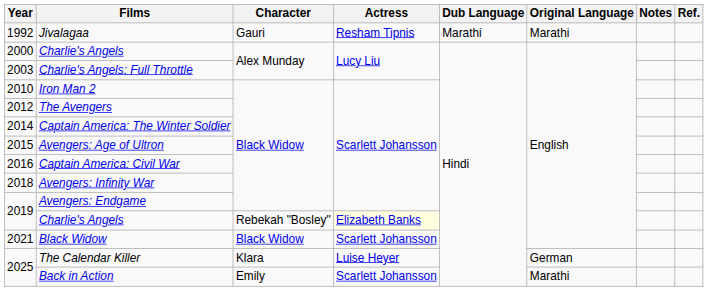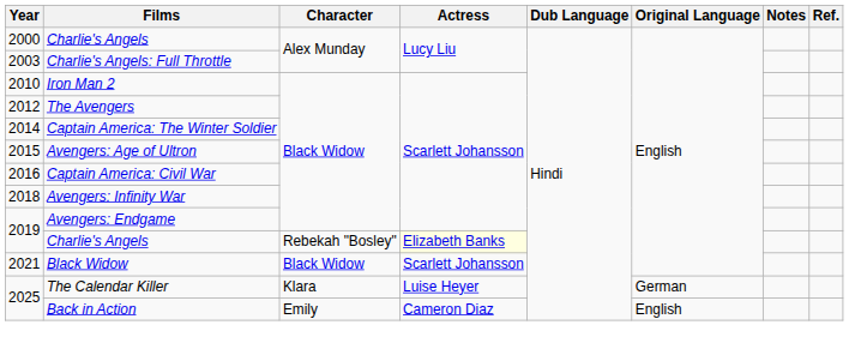 <table class="wikitable">
 <tr>
 <th>Year</th>
 <th>Films</th>
 <th>Character</th>
 <th>Actress</th>
 <th>Dub Language</th>
 <th>Original Language</th>
 <th>Notes</th>
 <th>Ref.</th>
-</tr>
-<tr>
-<td>1992</td>
-<td><em>Jivalagaa</em></td>
-<td>Gauri</td>
-<td><a href='#'>Resham Tipnis</a></td>
-<td>Marathi</td>
-<td>Marathi</td>
-<td></td>
-<td></td>
 </tr>
 <tr>
 <td>2000</td>
 <td><em><a href='#'>Charlie's Angels</a></em></td>
 <td rowspan="2">Alex Munday</td>
 <td rowspan="2"><a href='#'>Lucy Liu</a></td>
 <td rowspan="13">Hindi</td>
 <td rowspan="11">English</td>
 <td></td>
 <td></td>
 </tr>
 <tr>
 <td>2003</td>
 <td><em><a href='#'>Charlie's Angels: Full Throttle</a></em></td>
 <td></td>
 <td></td>
 </tr>
 <tr>
 <td>2010</td>
 <td><em><a href='#'>Iron Man 2</a></em></td>
 <td rowspan="7"><a href='#'>Black Widow</a></td>
 <td rowspan="7"><a href='#'>Scarlett Johansson</a></td>
 <td></td>
 <td></td>
 </tr>
 <tr>
 <td>2012</td>
 <td><em><a href='#'>The Avengers</a></em></td>
 <td></td>
 <td></td>
 </tr>
 <tr>
 <td>2014</td>
 <td><em><a href='#'>Captain America: The Winter Soldier</a></em></td>
 <td></td>
 <td></td>
 </tr>
 <tr>
 <td>2015</td>
 <td><em><a href='#'>Avengers: Age of Ultron</a></em></td>
 <td></td>
 <td></td>
 </tr>
 <tr>
 <td>2016</td>
 <td><em><a href='#'>Captain America: Civil War</a></em></td>
 <td></td>
 <td></td>
 </tr>
 <tr>
 <td>2018</td>
 <td><em><a href='#'>Avengers: Infinity War</a></em></td>
 <td></td>
 <td></td>
 </tr>
 <tr>
 <td rowspan="2">2019</td>
 <td><em><a href='#'>Avengers: Endgame</a></em></td>
 <td></td>
 <td></td>
 </tr>
 <tr>
 <td><em><a href='#'>Charlie's Angels</a></em></td>
 <td>Rebekah "Bosley"</td>
 <td style="background: lightyellow;"><a href='#'>Elizabeth Banks</a></td>
 <td></td>
 <td></td>
 </tr>
 <tr>
 <td>2021</td>
 <td><em><a href='#'>Black Widow</a></em></td>
 <td><a href='#'>Black Widow</a></td>
 <td><a href='#'>Scarlett Johansson</a></td>
 <td></td>
 <td></td>
 </tr>
 <tr>
 <td rowspan="2">2025</td>
 <td><em>The Calendar Killer</em></td>
 <td>Klara</td>
 <td><a href='#'>Luise Heyer</a></td>
 <td>German</td>
 <td></td>
 <td></td>
 </tr>
 <tr>
 <td><em><a href='#'>Back in Action</a></em></td>
 <td>Emily</td>
-<td><a href='#'>Scarlett Johansson</a></td>
-<td>Marathi</td>
+<td><a href='#'>Cameron Diaz</a></td>
+<td>English</td>
 <td></td>
 <td></td>
 </tr>
 </table>
